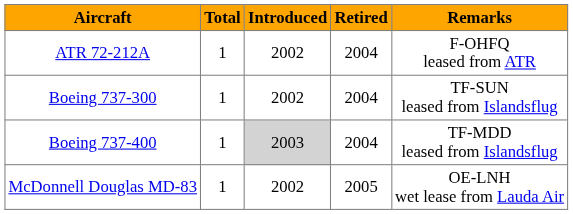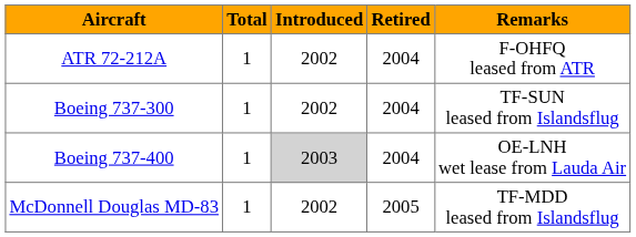 <table class="toccolours" border="1" cellpadding="3" style="border-collapse:collapse;margin:auto;text-align:center">
 <tr bgcolor=orange>
 <th>Aircraft</th>
 <th>Total</th>
 <th>Introduced</th>
 <th>Retired</th>
 <th>Remarks</th>
 </tr>
 <tr>
 <td><a href='#'>ATR 72-212A</a></td>
 <td>1</td>
 <td>2002</td>
 <td>2004</td>
 <td>F-OHFQ<br>leased from <a href='#'>ATR</a></td>
 </tr>
 <tr>
 <td><a href='#'>Boeing 737-300</a></td>
 <td>1</td>
 <td>2002</td>
 <td>2004</td>
 <td>TF-SUN<br>leased from <a href='#'>Islandsflug</a></td>
 </tr>
 <tr>
 <td><a href='#'>Boeing 737-400</a></td>
 <td>1</td>
 <td style="background: lightgrey;">2003</td>
 <td>2004</td>
-<td>TF-MDD<br>leased from <a href='#'>Islandsflug</a></td>
+<td>OE-LNH<br>wet lease from <a href='#'>Lauda Air</a></td>
 </tr>
 <tr>
 <td><a href='#'>McDonnell Douglas MD-83</a></td>
 <td>1</td>
 <td>2002</td>
 <td>2005</td>
-<td>OE-LNH<br>wet lease from <a href='#'>Lauda Air</a></td>
+<td>TF-MDD<br>leased from <a href='#'>Islandsflug</a></td>
 </tr>
 </table>
